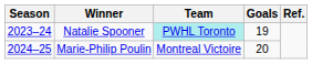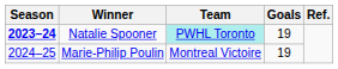 <table class="wikitable sortable" style="text-align:center;">
 <tr>
 <th scope="col">Season</th>
 <th scope="col">Winner</th>
 <th scope="col">Team</th>
 <th scope="col">Goals</th>
 <th scope="col" class="unsortable">Ref.</th>
 </tr>
 <tr>
-<td><a href='#'>2023–24</a></td>
+<td><strong><a href='#'>2023–24</a></strong></td>
 <td><a href='#'>Natalie Spooner</a></td>
 <td style="background: paleturquoise;"><a href='#'>PWHL Toronto</a></td>
 <td>19</td>
 <td rowspan="2"></td>
 </tr>
 <tr>
 <td><a href='#'>2024–25</a></td>
 <td><a href='#'>Marie-Philip Poulin</a></td>
 <td><a href='#'>Montreal Victoire</a></td>
-<td>20</td>
+<td>19</td>
 </tr>
 </table>
